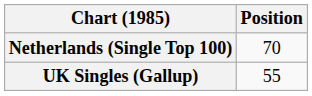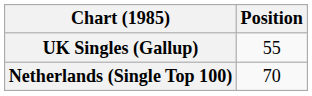 <table class="wikitable sortable plainrowheaders" style="text-align:center">
 <tr>
 <th>Chart (1985)</th>
 <th>Position</th>
 </tr>
 <tr>
+<th scope="row">UK Singles (Gallup)</th>
+<td>55</td>
+</tr>
+<tr>
 <th scope="row">Netherlands (Single Top 100)</th>
 <td>70</td>
 </tr>
-<tr>
-<th scope="row">UK Singles (Gallup)</th>
-<td>55</td>
-</tr>
 </table>
